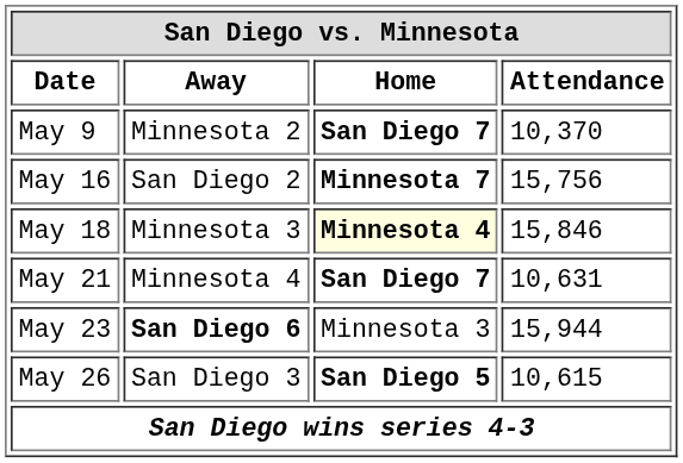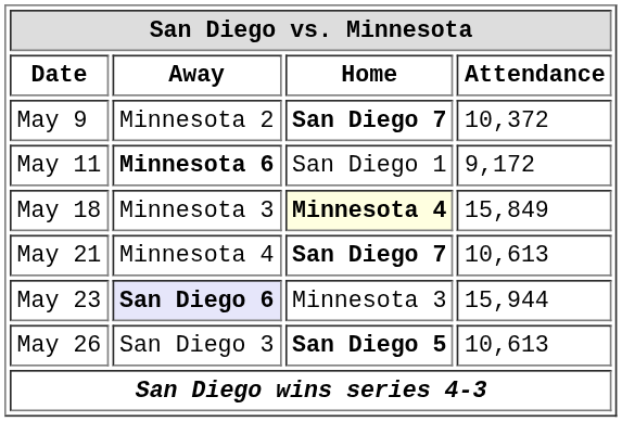 <table cellpadding="3" border="1">
 <tr>
 <th bgcolor="#DDDDDD" align="center" colspan="4">San Diego vs. Minnesota</th>
 </tr>
 <tr>
 <th>Date</th>
 <th>Away</th>
 <th>Home</th>
 <th>Attendance</th>
 </tr>
 <tr>
 <td>May 9</td>
 <td align="right">Minnesota 2</td>
 <td><strong>San Diego 7</strong></td>
-<td>10,370</td>
+<td>10,372</td>
 </tr>
 <tr>
-<td>May 16</td>
-<td align="right">San Diego 2</td>
-<td><strong>Minnesota 7</strong></td>
-<td>15,756</td>
+<td>May 11</td>
+<td align="right"><strong>Minnesota 6</strong></td>
+<td>San Diego 1</td>
+<td>9,172</td>
 </tr>
 <tr>
 <td>May 18</td>
 <td align="right">Minnesota 3</td>
 <td style="background: lightyellow;"><strong>Minnesota 4</strong></td>
-<td>15,846</td>
+<td>15,849</td>
 </tr>
 <tr>
 <td>May 21</td>
 <td align="right">Minnesota 4</td>
 <td><strong>San Diego 7</strong></td>
-<td>10,631</td>
+<td>10,613</td>
 </tr>
 <tr>
 <td>May 23</td>
-<td align="right"><strong>San Diego 6</strong></td>
+<td align="right" style="background: lavender;"><strong>San Diego 6</strong></td>
 <td>Minnesota 3</td>
 <td>15,944</td>
 </tr>
 <tr>
 <td>May 26</td>
 <td align="right">San Diego 3</td>
 <td><strong>San Diego 5</strong></td>
-<td>10,615</td>
+<td>10,613</td>
 </tr>
 <tr>
 <td align="center" colspan="4"><strong><em>San Diego wins series 4-3</em></strong></td>
 </tr>
 </table>
